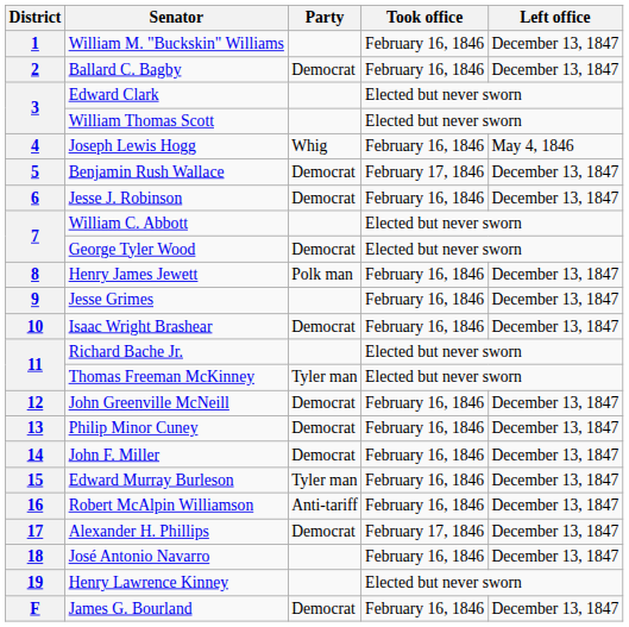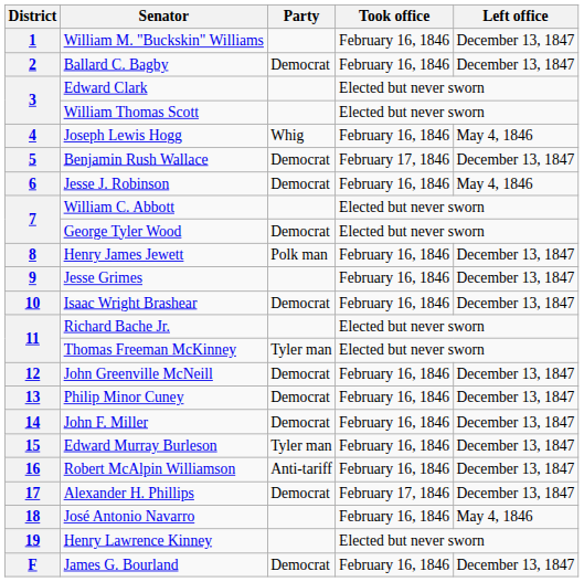 <table class="wikitable">
 <tr>
 <th>District</th>
 <th>Senator</th>
 <th>Party</th>
 <th>Took office</th>
 <th>Left office</th>
 </tr>
 <tr>
 <th><a href='#'>1</a></th>
 <td><a href='#'>William M. "Buckskin" Williams</a></td>
 <td></td>
 <td>February 16, 1846</td>
 <td>December 13, 1847</td>
 </tr>
 <tr>
 <th><a href='#'>2</a></th>
 <td><a href='#'>Ballard C. Bagby</a></td>
 <td>Democrat</td>
 <td>February 16, 1846</td>
 <td>December 13, 1847</td>
 </tr>
 <tr>
 <th rowspan=2><a href='#'>3</a></th>
 <td><a href='#'>Edward Clark</a></td>
 <td></td>
 <td colspan=2>Elected but never sworn</td>
 </tr>
 <tr>
 <td><a href='#'>William Thomas Scott</a></td>
 <td></td>
 <td colspan=2>Elected but never sworn</td>
 </tr>
 <tr>
 <th><a href='#'>4</a></th>
 <td><a href='#'>Joseph Lewis Hogg</a></td>
 <td>Whig</td>
 <td>February 16, 1846</td>
 <td>May 4, 1846</td>
 </tr>
 <tr>
 <th><a href='#'>5</a></th>
 <td><a href='#'>Benjamin Rush Wallace</a></td>
 <td>Democrat</td>
 <td>February 17, 1846</td>
 <td>December 13, 1847</td>
 </tr>
 <tr>
 <th><a href='#'>6</a></th>
 <td><a href='#'>Jesse J. Robinson</a></td>
 <td>Democrat</td>
 <td>February 16, 1846</td>
-<td>December 13, 1847</td>
+<td>May 4, 1846</td>
 </tr>
 <tr>
 <th rowspan=2><a href='#'>7</a></th>
 <td><a href='#'>William C. Abbott</a></td>
 <td></td>
 <td colspan=2>Elected but never sworn</td>
 </tr>
 <tr>
 <td><a href='#'>George Tyler Wood</a></td>
 <td>Democrat</td>
 <td colspan=2>Elected but never sworn</td>
 </tr>
 <tr>
 <th><a href='#'>8</a></th>
 <td><a href='#'>Henry James Jewett</a></td>
 <td>Polk man</td>
 <td>February 16, 1846</td>
 <td>December 13, 1847</td>
 </tr>
 <tr>
 <th><a href='#'>9</a></th>
 <td><a href='#'>Jesse Grimes</a></td>
 <td></td>
 <td>February 16, 1846</td>
 <td>December 13, 1847</td>
 </tr>
 <tr>
 <th><a href='#'>10</a></th>
 <td><a href='#'>Isaac Wright Brashear</a></td>
 <td>Democrat</td>
 <td>February 16, 1846</td>
 <td>December 13, 1847</td>
 </tr>
 <tr>
 <th rowspan=2><a href='#'>11</a></th>
 <td><a href='#'>Richard Bache Jr.</a></td>
 <td></td>
 <td colspan=2>Elected but never sworn</td>
 </tr>
 <tr>
 <td><a href='#'>Thomas Freeman McKinney</a></td>
 <td>Tyler man</td>
 <td colspan=2>Elected but never sworn</td>
 </tr>
 <tr>
 <th><a href='#'>12</a></th>
 <td><a href='#'>John Greenville McNeill</a></td>
 <td>Democrat</td>
 <td>February 16, 1846</td>
 <td>December 13, 1847</td>
 </tr>
 <tr>
 <th><a href='#'>13</a></th>
 <td><a href='#'>Philip Minor Cuney</a></td>
 <td>Democrat</td>
 <td>February 16, 1846</td>
 <td>December 13, 1847</td>
 </tr>
 <tr>
 <th><a href='#'>14</a></th>
 <td><a href='#'>John F. Miller</a></td>
 <td>Democrat</td>
 <td>February 16, 1846</td>
 <td>December 13, 1847</td>
 </tr>
 <tr>
 <th><a href='#'>15</a></th>
 <td><a href='#'>Edward Murray Burleson</a></td>
 <td>Tyler man</td>
 <td>February 16, 1846</td>
 <td>December 13, 1847</td>
 </tr>
 <tr>
 <th><a href='#'>16</a></th>
 <td><a href='#'>Robert McAlpin Williamson</a></td>
 <td>Anti-tariff</td>
 <td>February 16, 1846</td>
 <td>December 13, 1847</td>
 </tr>
 <tr>
 <th><a href='#'>17</a></th>
 <td><a href='#'>Alexander H. Phillips</a></td>
 <td>Democrat</td>
 <td>February 17, 1846</td>
 <td>December 13, 1847</td>
 </tr>
 <tr>
 <th><a href='#'>18</a></th>
 <td><a href='#'>José Antonio Navarro</a></td>
 <td></td>
 <td>February 16, 1846</td>
-<td>December 13, 1847</td>
+<td>May 4, 1846</td>
 </tr>
 <tr>
 <th><a href='#'>19</a></th>
 <td><a href='#'>Henry Lawrence Kinney</a></td>
 <td></td>
 <td colspan=2>Elected but never sworn</td>
 </tr>
 <tr>
 <th><a href='#'>F</a></th>
 <td><a href='#'>James G. Bourland</a></td>
 <td>Democrat</td>
 <td>February 16, 1846</td>
 <td>December 13, 1847</td>
 </tr>
 </table>
